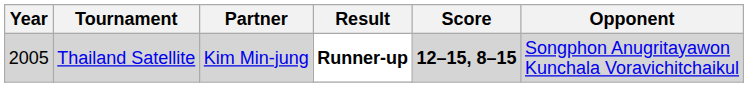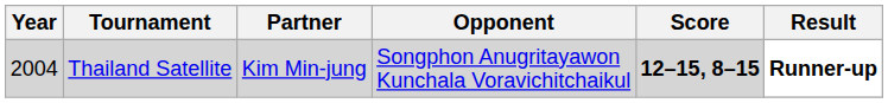 <table class="sortable wikitable" style="font-size: 90%;">
 <tr>
 <th>Year</th>
 <th>Tournament</th>
 <th>Partner</th>
+<th>Opponent</th>
+<th>Score</th>
 <th>Result</th>
-<th>Score</th>
-<th>Opponent</th>
 </tr>
 <tr style="background:#D5D5D5">
-<td align="center">2005</td>
+<td align="center">2004</td>
 <td align="left"><a href='#'>Thailand Satellite</a></td>
 <td align="left"> <a href='#'>Kim Min-jung</a></td>
+<td align="left"> <a href='#'>Songphon Anugritayawon</a> <br>  <a href='#'>Kunchala Voravichitchaikul</a></td>
+<td align="left"><strong>12–15, 8–15</strong></td>
 <td style="text-align:left; background:white"> <strong>Runner-up</strong></td>
-<td align="left"><strong>12–15, 8–15</strong></td>
-<td align="left"> <a href='#'>Songphon Anugritayawon</a> <br>  <a href='#'>Kunchala Voravichitchaikul</a></td>
 </tr>
 </table>
